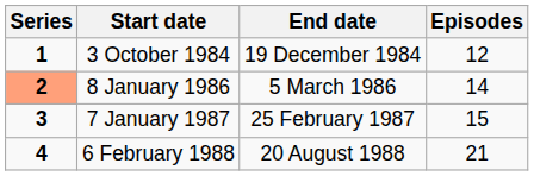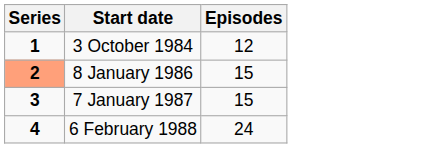 <table class="wikitable" style="text-align:center;">
 <tr>
 <th>Series</th>
 <th>Start date</th>
-<th>End date</th>
 <th>Episodes</th>
 </tr>
 <tr>
 <td><strong>1</strong></td>
 <td>3 October 1984</td>
-<td>19 December 1984</td>
 <td>12</td>
 </tr>
 <tr>
 <td style="background: lightsalmon;"><strong>2</strong></td>
 <td>8 January 1986</td>
-<td>5 March 1986</td>
-<td>14</td>
+<td>15</td>
 </tr>
 <tr>
 <td><strong>3</strong></td>
 <td>7 January 1987</td>
-<td>25 February 1987</td>
 <td>15</td>
 </tr>
 <tr>
 <td><strong>4</strong></td>
 <td>6 February 1988</td>
-<td>20 August 1988</td>
-<td>21</td>
+<td>24</td>
 </tr>
 </table>
